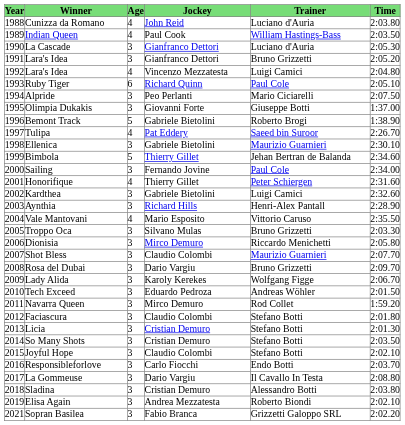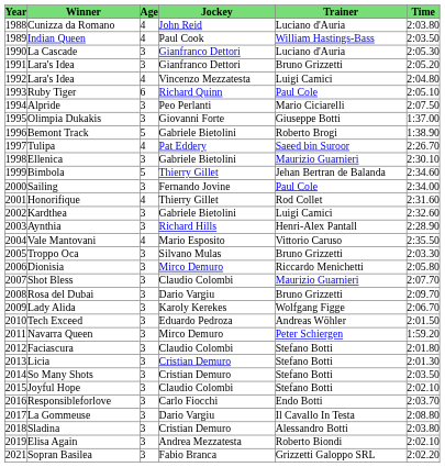 <table class = "sortable" | border="1" cellpadding="0" style="border-collapse: collapse; font-size:90%">
 <tr bgcolor="#77dd77" align="center">
 <th>Year</th>
 <th>Winner</th>
 <th>Age</th>
 <th>Jockey</th>
 <th>Trainer</th>
 <th>Time</th>
 </tr>
 <tr>
 <td>1988</td>
 <td width=150px>Cunizza da Romano</td>
 <td>4</td>
 <td width=155px><a href='#'>John Reid</a></td>
 <td width=175px>Luciano d'Auria</td>
 <td>2:03.80</td>
 </tr>
 <tr>
 <td>1989</td>
 <td><a href='#'>Indian Queen</a></td>
 <td>4</td>
 <td>Paul Cook</td>
 <td><a href='#'>William Hastings-Bass</a></td>
 <td>2:03.50</td>
 </tr>
 <tr>
 <td>1990</td>
 <td>La Cascade</td>
 <td>3</td>
 <td><a href='#'>Gianfranco Dettori</a></td>
 <td>Luciano d'Auria</td>
 <td>2:05.30</td>
 </tr>
 <tr>
 <td>1991</td>
 <td>Lara's Idea</td>
 <td>3</td>
 <td>Gianfranco Dettori</td>
 <td>Bruno Grizzetti</td>
 <td>2:05.20</td>
 </tr>
 <tr>
 <td>1992</td>
 <td>Lara's Idea</td>
 <td>4</td>
 <td>Vincenzo Mezzatesta</td>
 <td>Luigi Camici</td>
 <td>2:04.80</td>
 </tr>
 <tr>
 <td>1993</td>
 <td>Ruby Tiger</td>
 <td>6</td>
 <td><a href='#'>Richard Quinn</a></td>
 <td><a href='#'>Paul Cole</a></td>
 <td>2:05.10</td>
 </tr>
 <tr>
 <td>1994</td>
 <td>Alpride</td>
 <td>3</td>
 <td>Peo Perlanti</td>
 <td>Mario Ciciarelli</td>
 <td>2:07.50</td>
 </tr>
 <tr>
 <td>1995</td>
 <td>Olimpia Dukakis</td>
 <td>3</td>
 <td>Giovanni Forte</td>
 <td>Giuseppe Botti</td>
 <td>1:37.00</td>
 </tr>
 <tr>
 <td>1996</td>
 <td>Bemont Track</td>
 <td>5</td>
 <td>Gabriele Bietolini</td>
 <td>Roberto Brogi</td>
 <td>1:38.90</td>
 </tr>
 <tr>
 <td>1997</td>
 <td>Tulipa</td>
 <td>4</td>
 <td><a href='#'>Pat Eddery</a></td>
 <td><a href='#'>Saeed bin Suroor</a></td>
 <td>2:26.70</td>
 </tr>
 <tr>
 <td>1998</td>
 <td>Ellenica</td>
 <td>3</td>
 <td>Gabriele Bietolini</td>
 <td><a href='#'>Maurizio Guarnieri</a></td>
 <td>2:30.10</td>
 </tr>
 <tr>
 <td>1999</td>
 <td>Bimbola</td>
 <td>5</td>
 <td><a href='#'>Thierry Gillet</a></td>
 <td>Jehan Bertran de Balanda</td>
 <td>2:34.60</td>
 </tr>
 <tr>
 <td>2000</td>
 <td>Sailing</td>
 <td>3</td>
 <td>Fernando Jovine</td>
 <td><a href='#'>Paul Cole</a></td>
 <td>2:34.00</td>
 </tr>
 <tr>
 <td>2001</td>
 <td>Honorifique</td>
 <td>4</td>
 <td>Thierry Gillet</td>
-<td><a href='#'>Peter Schiergen</a></td>
+<td>Rod Collet</td>
 <td>2:31.60</td>
 </tr>
 <tr>
 <td>2002</td>
 <td>Kardthea</td>
 <td>3</td>
 <td>Gabriele Bietolini</td>
 <td>Luigi Camici</td>
 <td>2:32.60</td>
 </tr>
 <tr>
 <td>2003</td>
 <td>Aynthia</td>
 <td>3</td>
 <td><a href='#'>Richard Hills</a></td>
 <td>Henri-Alex Pantall</td>
 <td>2:28.90</td>
 </tr>
 <tr>
 <td>2004</td>
 <td>Vale Mantovani</td>
 <td>4</td>
 <td>Mario Esposito</td>
 <td>Vittorio Caruso</td>
 <td>2:35.50</td>
 </tr>
 <tr>
 <td>2005</td>
 <td>Troppo Oca</td>
 <td>3</td>
 <td>Silvano Mulas</td>
 <td>Bruno Grizzetti</td>
 <td>2:03.30</td>
 </tr>
 <tr>
 <td>2006</td>
 <td>Dionisia</td>
 <td>3</td>
 <td><a href='#'>Mirco Demuro</a></td>
 <td>Riccardo Menichetti</td>
 <td>2:05.80</td>
 </tr>
 <tr>
 <td>2007</td>
 <td>Shot Bless</td>
 <td>3</td>
 <td>Claudio Colombi</td>
 <td><a href='#'>Maurizio Guarnieri</a></td>
 <td>2:07.70</td>
 </tr>
 <tr>
 <td>2008</td>
 <td>Rosa del Dubai</td>
 <td>3</td>
 <td>Dario Vargiu</td>
 <td>Bruno Grizzetti</td>
 <td>2:09.70</td>
 </tr>
 <tr>
 <td>2009</td>
 <td>Lady Alida</td>
 <td>3</td>
 <td>Karoly Kerekes</td>
 <td>Wolfgang Figge</td>
 <td>2:06.70</td>
 </tr>
 <tr>
 <td>2010</td>
 <td>Tech Exceed</td>
 <td>3</td>
 <td>Eduardo Pedroza</td>
 <td>Andreas Wöhler</td>
 <td>2:01.50</td>
 </tr>
 <tr>
 <td>2011</td>
 <td>Navarra Queen</td>
 <td>3</td>
 <td>Mirco Demuro</td>
-<td>Rod Collet</td>
+<td><a href='#'>Peter Schiergen</a></td>
 <td>1:59.20</td>
 </tr>
 <tr>
 <td>2012</td>
 <td>Faciascura</td>
 <td>3</td>
 <td>Claudio Colombi</td>
 <td>Stefano Botti</td>
 <td>2:01.80</td>
 </tr>
 <tr>
 <td>2013</td>
 <td>Licia</td>
 <td>3</td>
 <td><a href='#'>Cristian Demuro</a></td>
 <td>Stefano Botti</td>
 <td>2:01.30</td>
 </tr>
 <tr>
 <td>2014</td>
 <td>So Many Shots</td>
 <td>3</td>
 <td>Cristian Demuro</td>
 <td>Stefano Botti</td>
 <td>2:03.50</td>
 </tr>
 <tr>
 <td>2015</td>
 <td>Joyful Hope</td>
 <td>3</td>
 <td>Claudio Colombi</td>
 <td>Stefano Botti</td>
 <td>2:02.10</td>
 </tr>
 <tr>
 <td>2016</td>
 <td>Responsibleforlove</td>
 <td>3</td>
 <td>Carlo Fiocchi</td>
 <td>Endo Botti</td>
 <td>2:03.70</td>
 </tr>
 <tr>
 <td>2017</td>
 <td>La Gommeuse</td>
 <td>3</td>
 <td>Dario Vargiu</td>
 <td>Il Cavallo In Testa</td>
 <td>2:08.80</td>
 </tr>
 <tr>
 <td>2018</td>
 <td>Sladina</td>
 <td>3</td>
 <td>Cristian Demuro</td>
 <td>Alessandro Botti</td>
 <td>2:03.80</td>
 </tr>
 <tr>
 <td>2019</td>
 <td>Elisa Again</td>
 <td>3</td>
 <td>Andrea Mezzatesta</td>
 <td>Roberto Biondi</td>
 <td>2:02.10</td>
 </tr>
 <tr>
 <td>2021</td>
 <td>Sopran Basilea</td>
 <td>3</td>
 <td>Fabio Branca</td>
 <td>Grizzetti Galoppo SRL</td>
 <td>2:02.20</td>
 </tr>
 </table>
